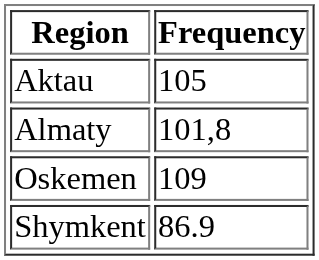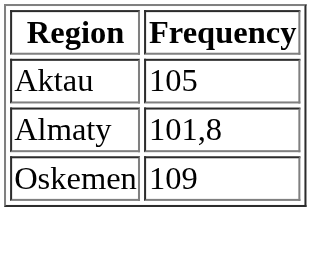 <table border="1">
 <tr>
 <th>Region</th>
 <th>Frequency</th>
 </tr>
 <tr>
 <td>Aktau</td>
 <td>105</td>
 </tr>
 <tr>
 <td>Almaty</td>
 <td>101,8</td>
 </tr>
 <tr>
 <td>Oskemen</td>
 <td>109</td>
 </tr>
-<tr>
-<td>Shymkent</td>
-<td>86.9</td>
-</tr>
 </table>
